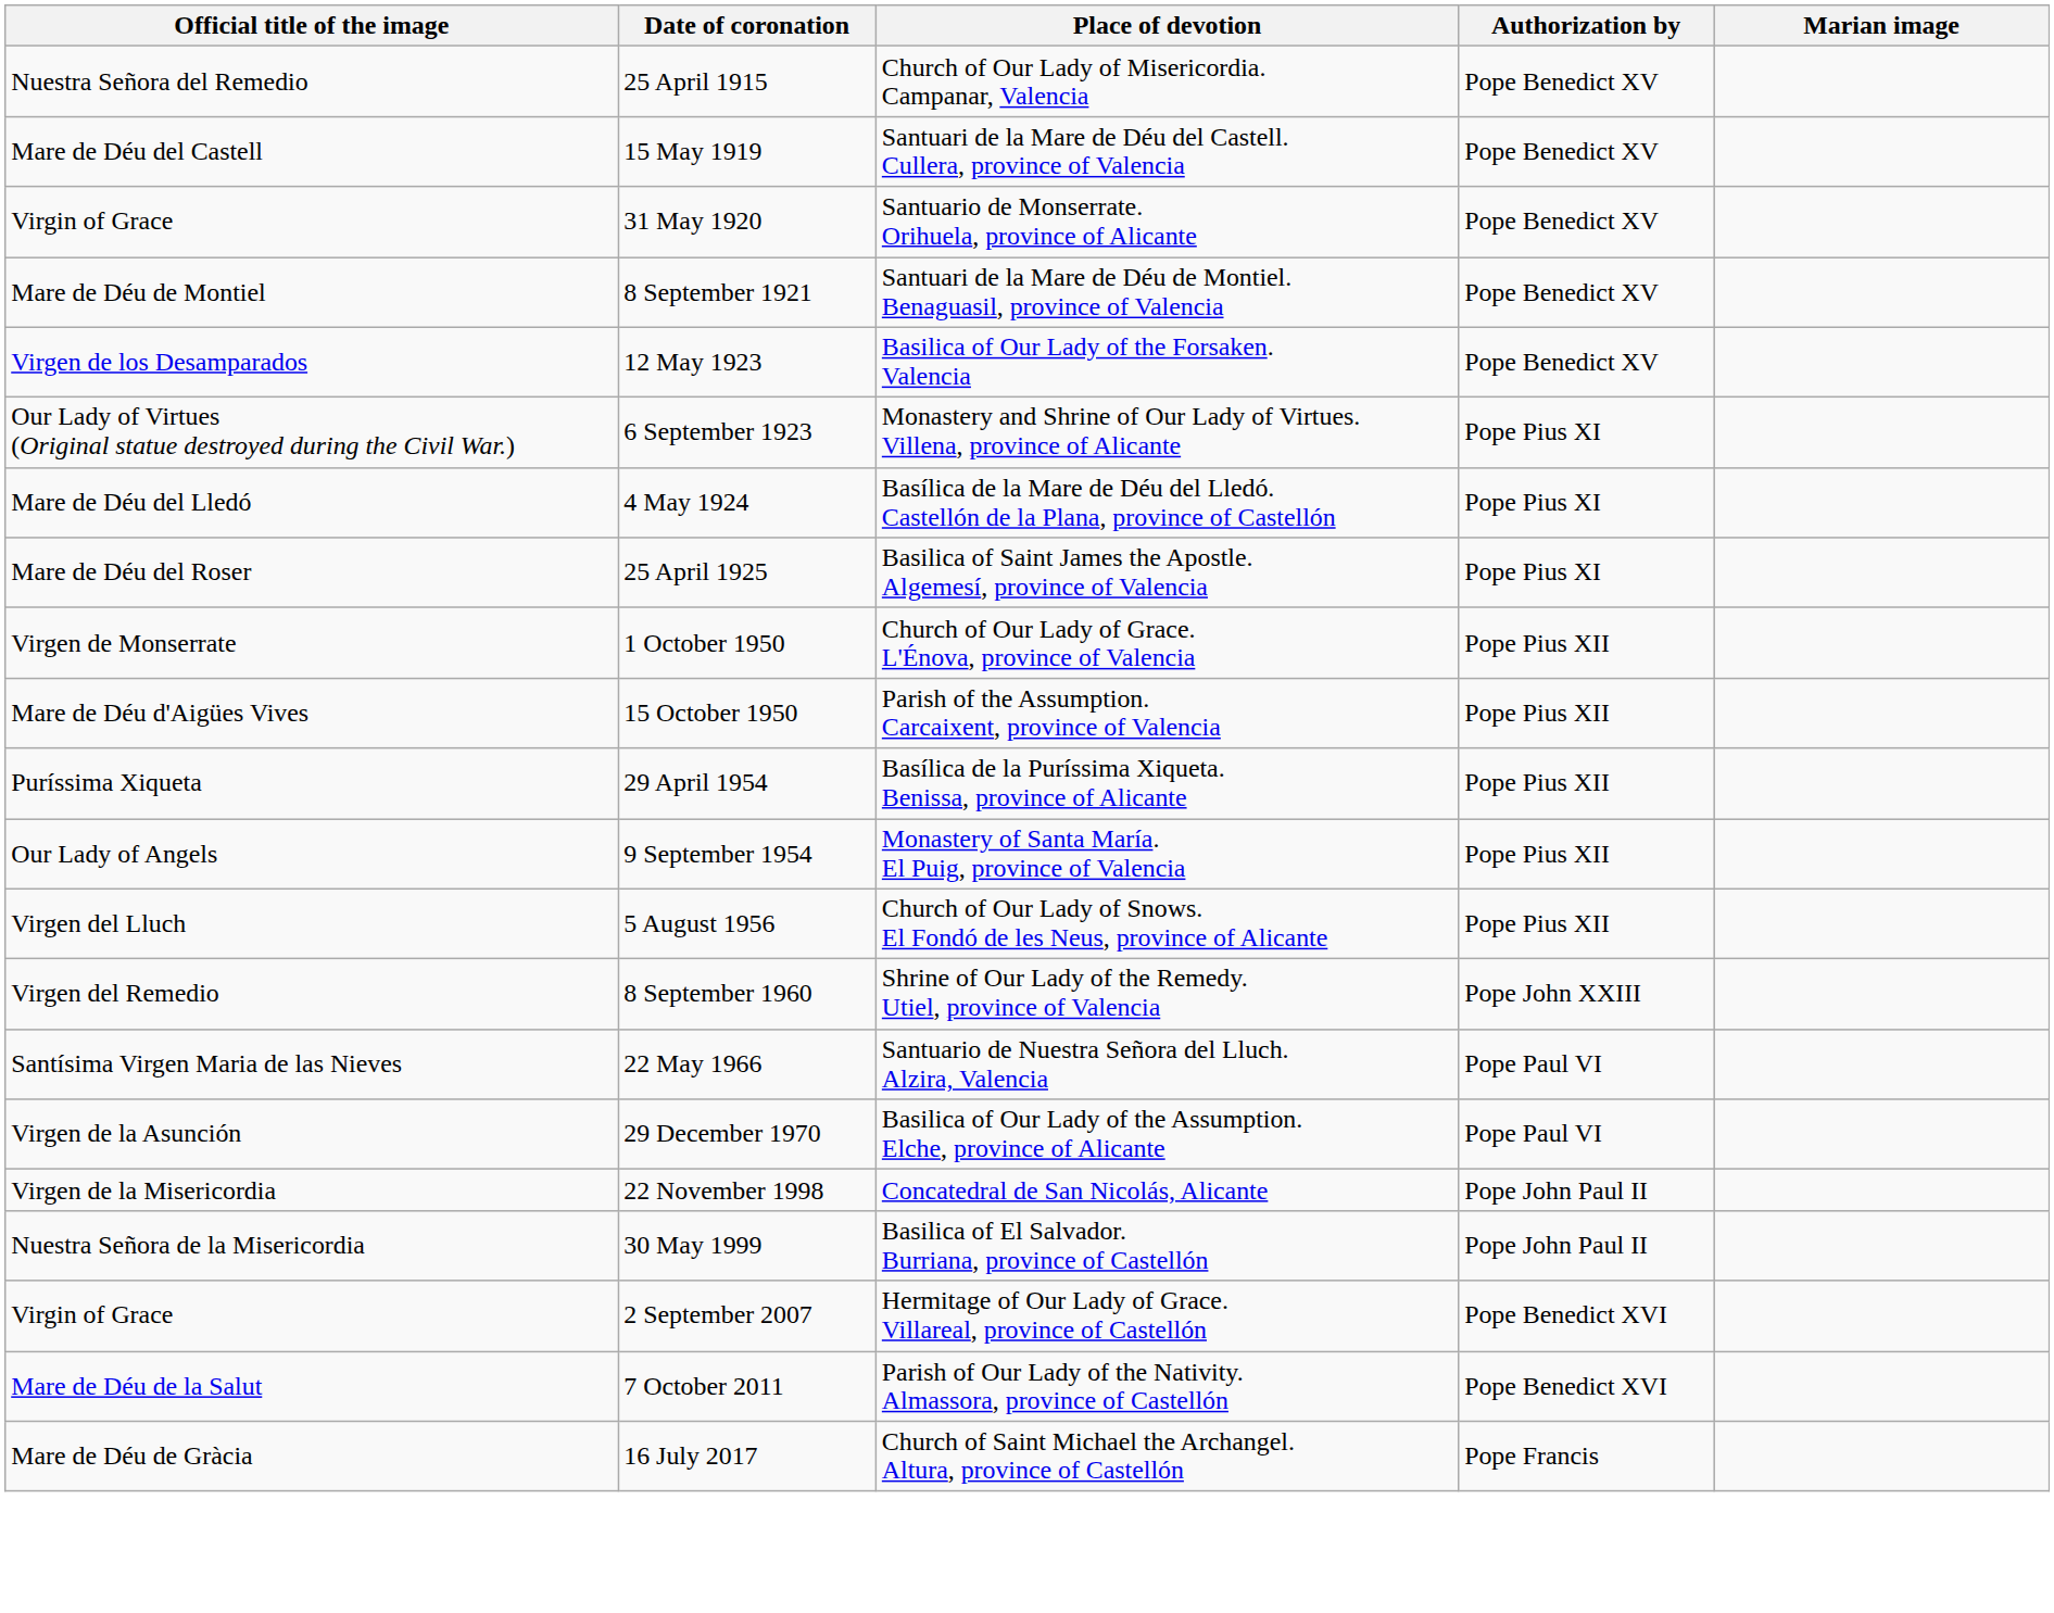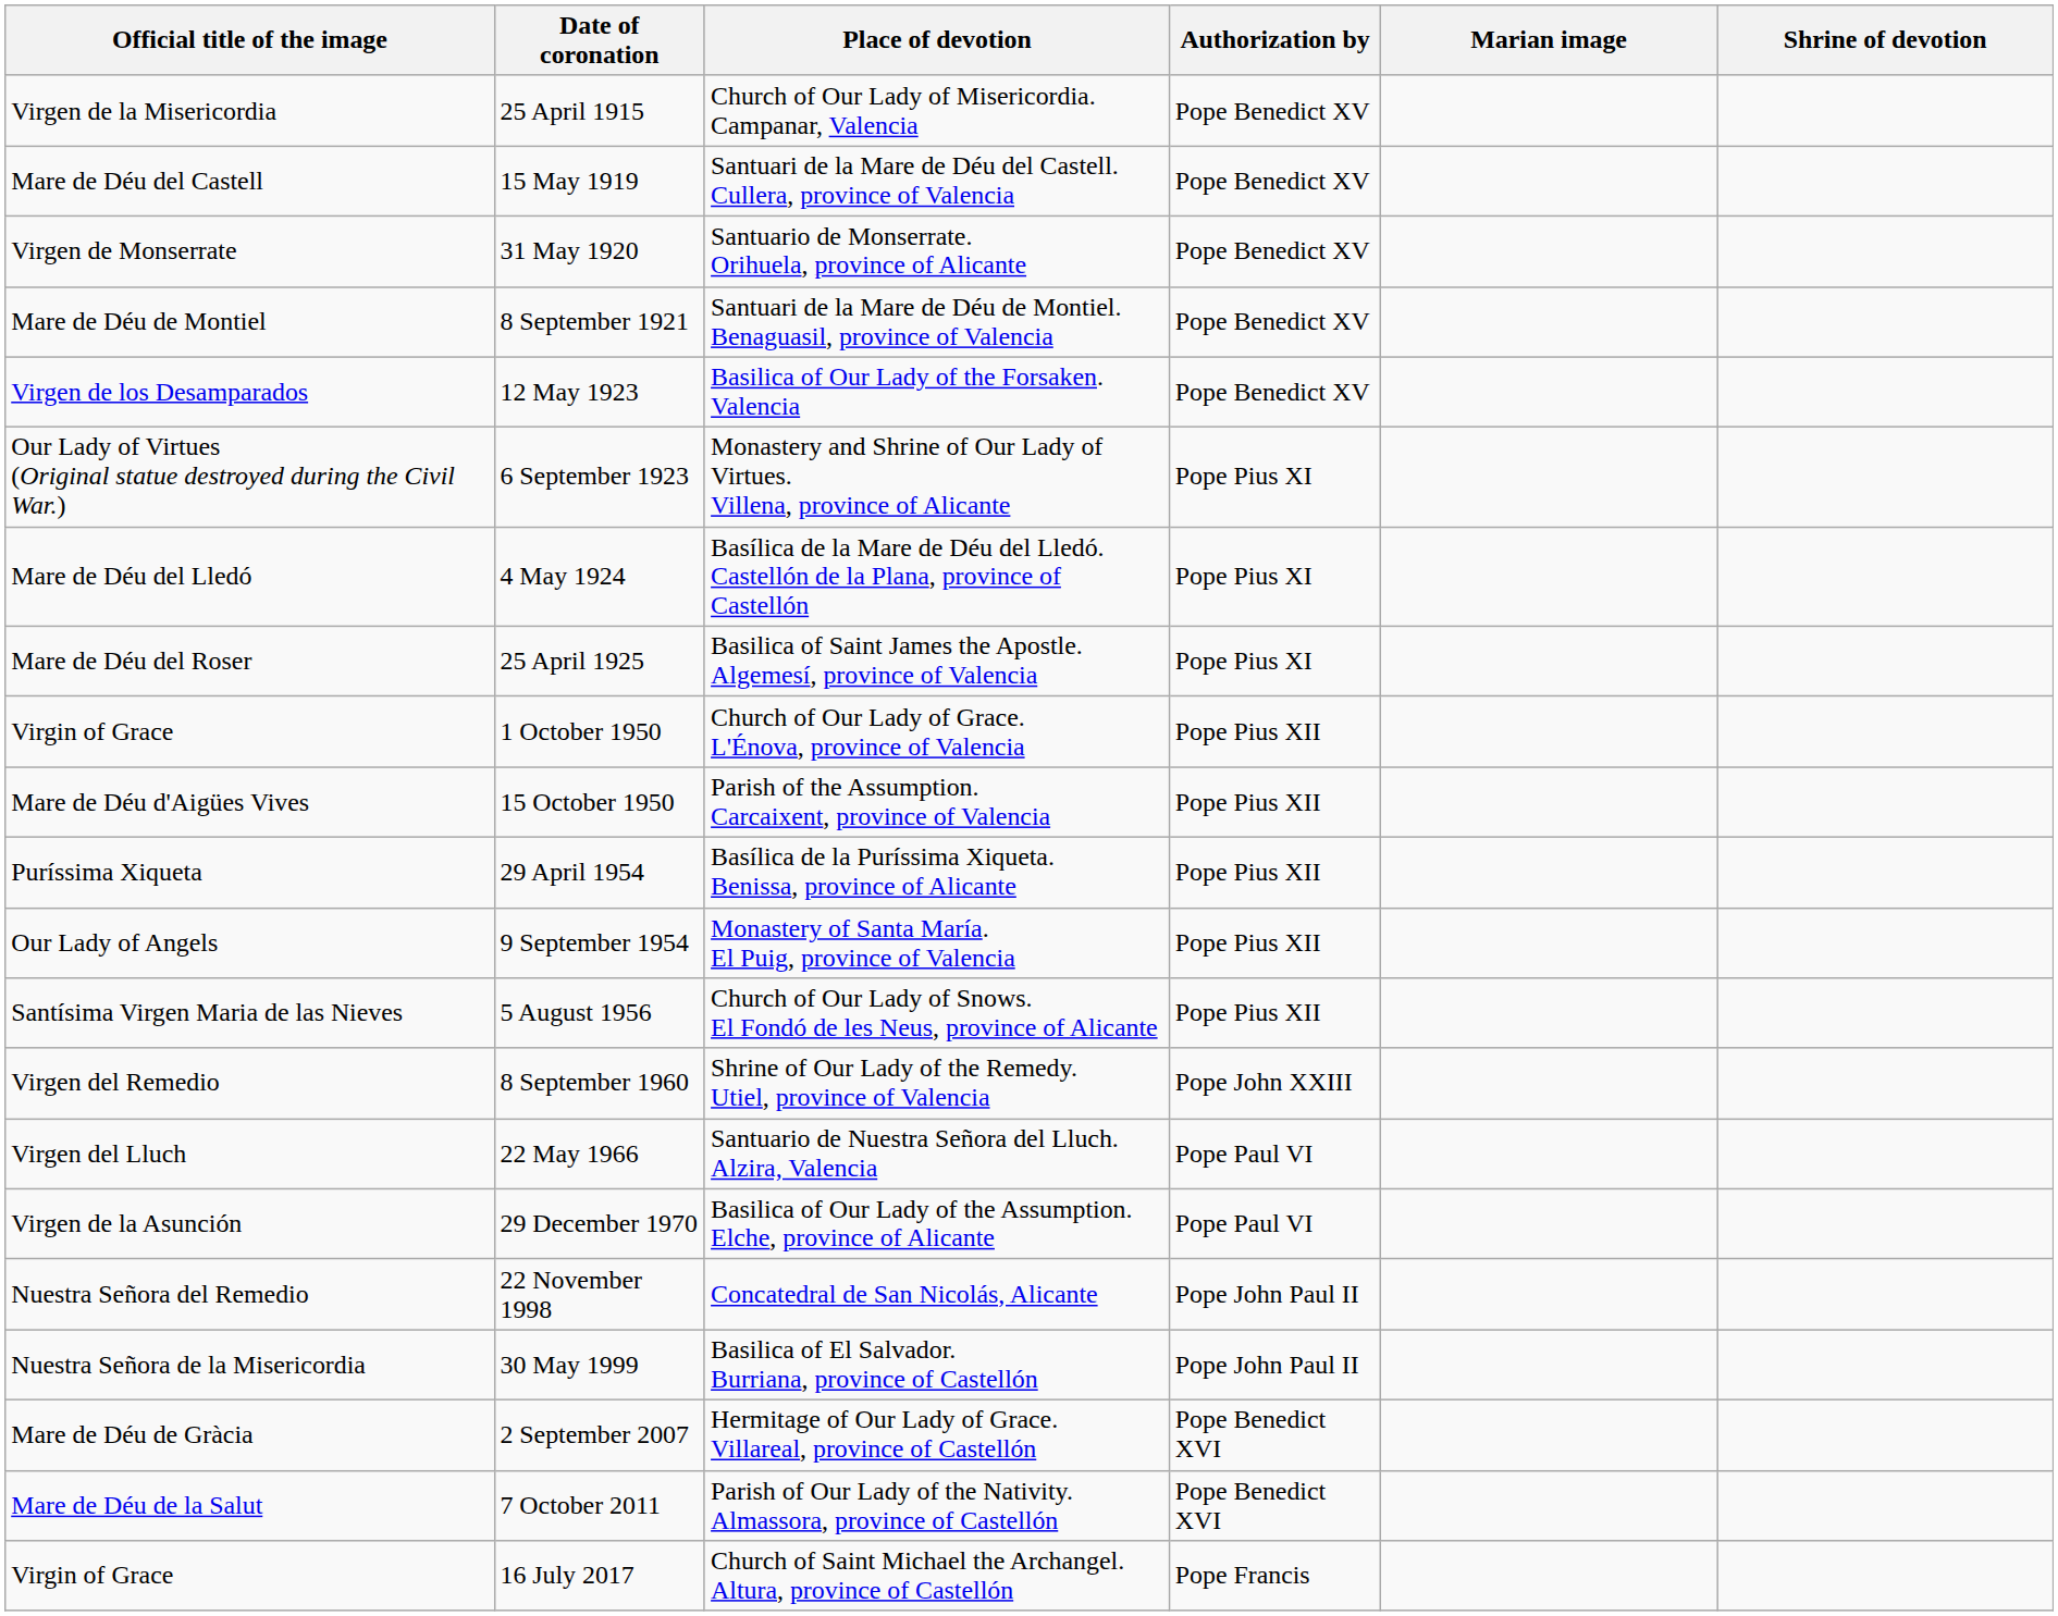 <table class="wikitable sortable" width="100%">
 <tr>
 <th>Official title of the image</th>
 <th data-sort-type="date">Date of coronation</th>
 <th>Place of devotion</th>
 <th>Authorization by</th>
 <th width=200px class=unsortable>Marian image</th>
+<th width=200px class=unsortable>Shrine of devotion</th>
 </tr>
 <tr>
-<td>Nuestra Señora del Remedio</td>
+<td>Virgen de la Misericordia</td>
 <td>25 April 1915</td>
 <td>Church of Our Lady of Misericordia.<br>Campanar, <a href='#'>Valencia</a></td>
 <td>Pope Benedict XV</td>
+<td></td>
 <td></td>
 </tr>
 <tr>
 <td>Mare de Déu del Castell</td>
 <td>15 May 1919</td>
 <td>Santuari de la Mare de Déu del Castell.<br><a href='#'>Cullera</a>, <a href='#'>province of Valencia</a></td>
 <td>Pope Benedict XV</td>
 <td></td>
+<td></td>
 </tr>
 <tr>
-<td>Virgin of Grace</td>
+<td>Virgen de Monserrate</td>
 <td>31 May 1920</td>
 <td>Santuario de Monserrate.<br><a href='#'>Orihuela</a>, <a href='#'>province of Alicante</a></td>
 <td>Pope Benedict XV</td>
+<td></td>
 <td></td>
 </tr>
 <tr>
 <td>Mare de Déu de Montiel</td>
 <td>8 September 1921</td>
 <td>Santuari de la Mare de Déu de Montiel.<br><a href='#'>Benaguasil</a>, <a href='#'>province of Valencia</a></td>
 <td>Pope Benedict XV</td>
 <td></td>
+<td></td>
 </tr>
 <tr>
 <td><a href='#'>Virgen de los Desamparados</a></td>
 <td>12 May 1923</td>
 <td><a href='#'>Basilica of Our Lady of the Forsaken</a>.<br><a href='#'>Valencia</a></td>
 <td>Pope Benedict XV</td>
+<td></td>
 <td></td>
 </tr>
 <tr>
 <td>Our Lady of Virtues <br>(<em>Original statue destroyed during the Civil War.</em>)</td>
 <td>6 September 1923</td>
 <td>Monastery and Shrine of Our Lady of Virtues.<br><a href='#'>Villena</a>, <a href='#'>province of Alicante</a></td>
 <td>Pope Pius XI</td>
 <td></td>
+<td></td>
 </tr>
 <tr>
 <td>Mare de Déu del Lledó</td>
 <td>4 May 1924</td>
 <td>Basílica de la Mare de Déu del Lledó.<br><a href='#'>Castellón de la Plana</a>, <a href='#'>province of Castellón</a></td>
 <td>Pope Pius XI</td>
+<td></td>
 <td></td>
 </tr>
 <tr>
 <td>Mare de Déu del Roser</td>
 <td>25 April 1925</td>
 <td>Basilica of Saint James the Apostle.<br><a href='#'>Algemesí</a>, <a href='#'>province of Valencia</a></td>
 <td>Pope Pius XI</td>
 <td></td>
+<td></td>
 </tr>
 <tr>
-<td>Virgen de Monserrate</td>
+<td>Virgin of Grace</td>
 <td>1 October 1950</td>
 <td>Church of Our Lady of Grace.<br><a href='#'>L'Énova</a>, <a href='#'>province of Valencia</a></td>
 <td>Pope Pius XII</td>
+<td></td>
 <td></td>
 </tr>
 <tr>
 <td>Mare de Déu d'Aigües Vives</td>
 <td>15 October 1950</td>
 <td>Parish of the Assumption.<br><a href='#'>Carcaixent</a>, <a href='#'>province of Valencia</a></td>
 <td>Pope Pius XII</td>
 <td></td>
+<td></td>
 </tr>
 <tr>
 <td>Puríssima Xiqueta</td>
 <td>29 April 1954</td>
 <td>Basílica de la Puríssima Xiqueta.<br><a href='#'>Benissa</a>, <a href='#'>province of Alicante</a></td>
 <td>Pope Pius XII</td>
+<td></td>
 <td></td>
 </tr>
 <tr>
 <td>Our Lady of Angels</td>
 <td>9 September 1954</td>
 <td><a href='#'>Monastery of Santa María</a>.<br><a href='#'>El Puig</a>, <a href='#'>province of Valencia</a></td>
 <td>Pope Pius XII</td>
 <td></td>
+<td></td>
 </tr>
 <tr>
-<td>Virgen del Lluch</td>
+<td>Santísima Virgen Maria de las Nieves</td>
 <td>5 August 1956</td>
 <td>Church of Our Lady of Snows.<br><a href='#'>El Fondó de les Neus</a>, <a href='#'>province of Alicante</a></td>
 <td>Pope Pius XII</td>
+<td></td>
 <td></td>
 </tr>
 <tr>
 <td>Virgen del Remedio</td>
 <td>8 September 1960</td>
 <td>Shrine of Our Lady of the Remedy.<br><a href='#'>Utiel</a>, <a href='#'>province of Valencia</a></td>
 <td>Pope John XXIII</td>
 <td></td>
+<td></td>
 </tr>
 <tr>
-<td>Santísima Virgen Maria de las Nieves</td>
+<td>Virgen del Lluch</td>
 <td>22 May 1966</td>
 <td>Santuario de Nuestra Señora del Lluch.<br><a href='#'>Alzira, Valencia</a></td>
 <td>Pope Paul VI</td>
+<td></td>
 <td></td>
 </tr>
 <tr>
 <td>Virgen de la Asunción</td>
 <td>29 December 1970</td>
 <td>Basilica of Our Lady of the Assumption.<br><a href='#'>Elche</a>, <a href='#'>province of Alicante</a></td>
 <td>Pope Paul VI</td>
 <td></td>
+<td></td>
 </tr>
 <tr>
-<td>Virgen de la Misericordia</td>
+<td>Nuestra Señora del Remedio</td>
 <td>22 November 1998</td>
 <td><a href='#'>Concatedral de San Nicolás, Alicante</a></td>
 <td>Pope John Paul II</td>
+<td></td>
 <td></td>
 </tr>
 <tr>
 <td>Nuestra Señora de la Misericordia</td>
 <td>30 May 1999</td>
 <td>Basilica of El Salvador.<br><a href='#'>Burriana</a>, <a href='#'>province of Castellón</a></td>
 <td>Pope John Paul II</td>
 <td></td>
+<td></td>
 </tr>
 <tr>
-<td>Virgin of Grace</td>
+<td>Mare de Déu de Gràcia</td>
 <td>2 September 2007</td>
 <td>Hermitage of Our Lady of Grace.<br><a href='#'>Villareal</a>, <a href='#'>province of Castellón</a></td>
 <td>Pope Benedict XVI</td>
+<td></td>
 <td></td>
 </tr>
 <tr>
 <td><a href='#'>Mare de Déu de la Salut</a></td>
 <td>7 October 2011</td>
 <td>Parish of Our Lady of the Nativity.<br><a href='#'>Almassora</a>, <a href='#'>province of Castellón</a></td>
 <td>Pope Benedict XVI</td>
 <td></td>
+<td></td>
 </tr>
 <tr>
-<td>Mare de Déu de Gràcia</td>
+<td>Virgin of Grace</td>
 <td>16 July 2017</td>
 <td>Church of Saint Michael the Archangel.<br><a href='#'>Altura</a>, <a href='#'>province of Castellón</a></td>
 <td>Pope Francis</td>
 <td></td>
+<td></td>
 </tr>
 </table>
